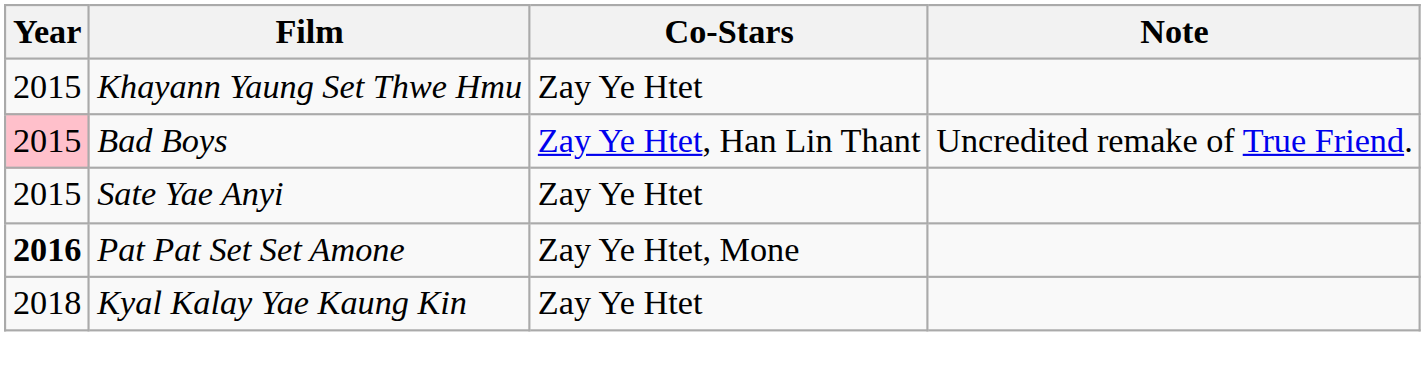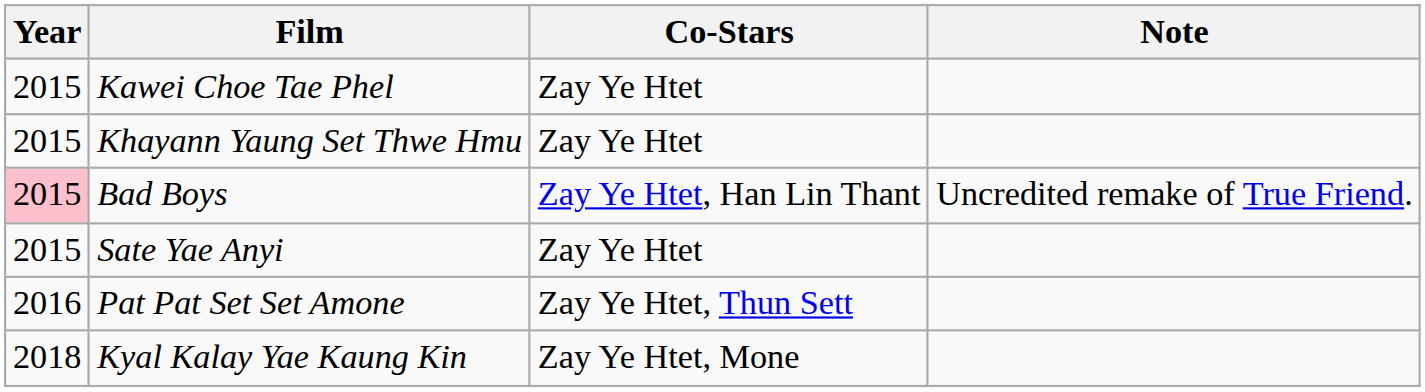 <table class="wikitable sortable">
 <tr>
 <th>Year</th>
 <th>Film</th>
 <th>Co-Stars</th>
 <th>Note</th>
+</tr>
+<tr>
+<td>2015</td>
+<td><em>Kawei Choe Tae Phel</em></td>
+<td>Zay Ye Htet</td>
+<td></td>
 </tr>
 <tr>
 <td>2015</td>
 <td><em>Khayann Yaung Set Thwe Hmu</em></td>
 <td>Zay Ye Htet</td>
 <td></td>
 </tr>
 <tr>
 <td style="background: pink;">2015</td>
 <td><em>Bad Boys</em></td>
 <td><a href='#'>Zay Ye Htet</a>, Han Lin Thant</td>
 <td>Uncredited remake of <a href='#'>True Friend</a>.</td>
 </tr>
 <tr>
 <td>2015</td>
 <td><em>Sate Yae Anyi</em></td>
 <td>Zay Ye Htet</td>
 <td></td>
 </tr>
 <tr>
-<td><strong>2016</strong></td>
+<td>2016</td>
 <td><em>Pat Pat Set Set Amone</em></td>
-<td>Zay Ye Htet, Mone</td>
+<td>Zay Ye Htet, <a href='#'>Thun Sett</a></td>
 <td></td>
 </tr>
 <tr>
 <td>2018</td>
 <td><em>Kyal Kalay Yae Kaung Kin</em></td>
-<td>Zay Ye Htet</td>
+<td>Zay Ye Htet, Mone</td>
 <td></td>
 </tr>
 </table>
